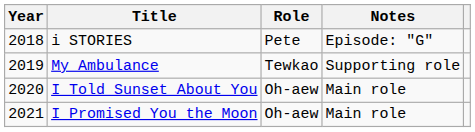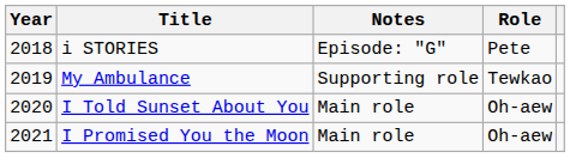 <table class="wikitable">
 <tr>
 <th>Year</th>
 <th>Title</th>
+<th>Notes</th>
 <th>Role</th>
-<th>Notes</th>
 <th></th>
 </tr>
 <tr>
 <td>2018</td>
 <td>i STORIES</td>
+<td>Episode: "G"</td>
 <td>Pete</td>
-<td>Episode: "G"</td>
 <td></td>
 </tr>
 <tr>
 <td>2019</td>
 <td><a href='#'>My Ambulance</a></td>
+<td>Supporting role</td>
 <td>Tewkao</td>
-<td>Supporting role</td>
 <td></td>
 </tr>
 <tr>
 <td>2020</td>
 <td><a href='#'>I Told Sunset About You</a></td>
+<td>Main role</td>
 <td>Oh-aew</td>
-<td>Main role</td>
 <td></td>
 </tr>
 <tr>
 <td>2021</td>
 <td><a href='#'>I Promised You the Moon</a></td>
+<td>Main role</td>
 <td>Oh-aew</td>
-<td>Main role</td>
 <td></td>
 </tr>
 </table>
